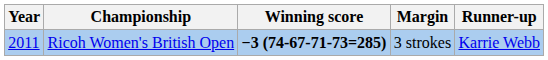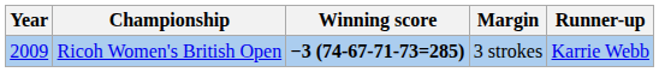 <table class="wikitable">
 <tr>
 <th>Year</th>
 <th>Championship</th>
 <th>Winning score</th>
 <th>Margin</th>
 <th>Runner-up</th>
 </tr>
 <tr style="background:#ABCDEF;">
-<td><a href='#'>2011</a></td>
+<td><a href='#'>2009</a></td>
 <td><a href='#'>Ricoh Women's British Open</a></td>
 <td><strong>−3 (74-67-71-73=285)</strong></td>
 <td>3 strokes</td>
 <td> <a href='#'>Karrie Webb</a></td>
 </tr>
 </table>
